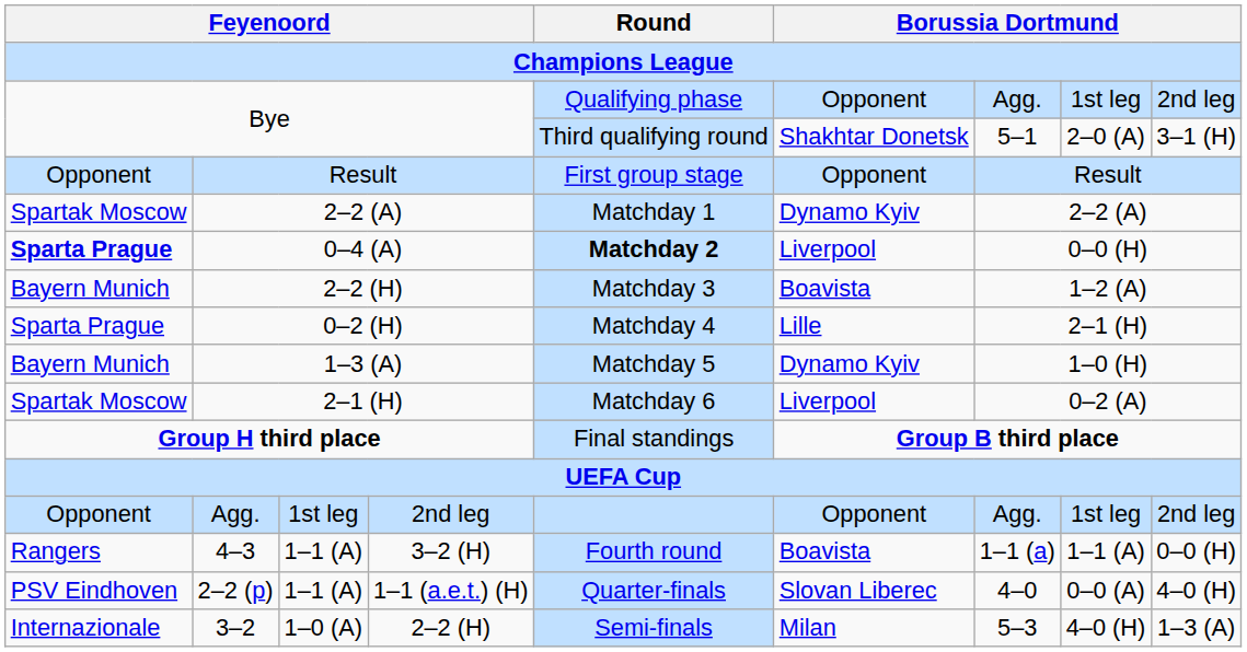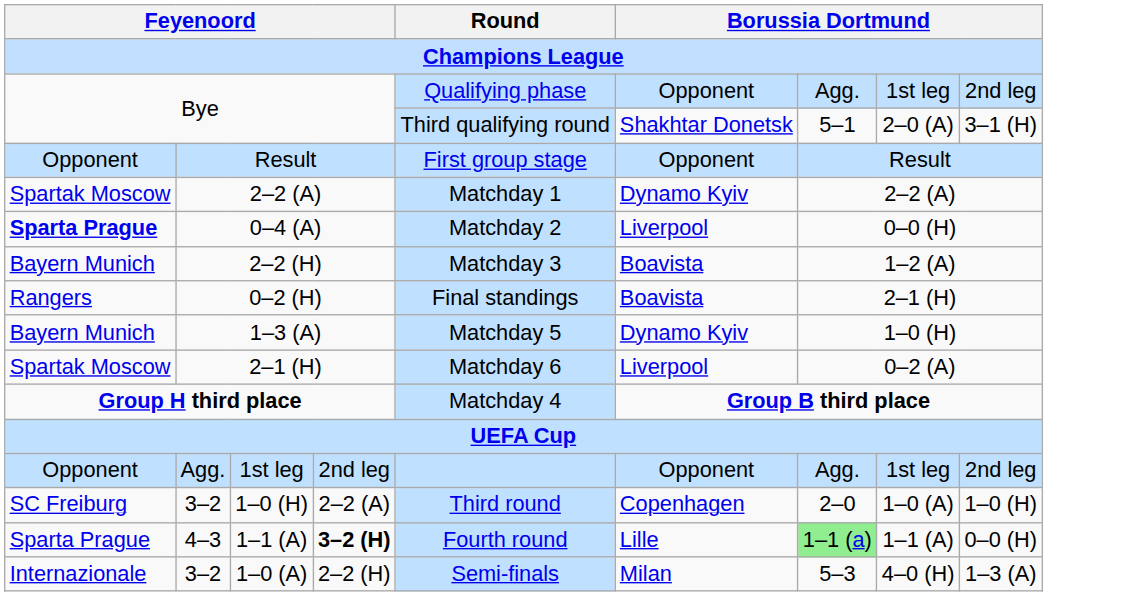 <table class="wikitable" style="text-align:center">
 <tr>
 <th colspan=4> <a href='#'>Feyenoord</a></th>
 <th>Round</th>
 <th colspan=4> <a href='#'>Borussia Dortmund</a></th>
 </tr>
 <tr bgcolor=#c1e0ff>
 <td colspan=9><strong><a href='#'>Champions League</a></strong></td>
 </tr>
 <tr>
 <td colspan=4 rowspan=2>Bye</td>
 <td bgcolor=#cle0ff><a href='#'>Qualifying phase</a></td>
 <td bgcolor=#cle0ff>Opponent</td>
 <td bgcolor=#cle0ff>Agg.</td>
 <td bgcolor=#cle0ff>1st leg</td>
 <td bgcolor=#cle0ff>2nd leg</td>
 </tr>
 <tr>
 <td bgcolor=#cle0ff>Third qualifying round</td>
 <td align=left> <a href='#'>Shakhtar Donetsk</a></td>
 <td>5–1</td>
 <td>2–0 (A)</td>
 <td>3–1 (H)</td>
 </tr>
 <tr bgcolor=#cle0ff>
 <td>Opponent</td>
 <td colspan=3>Result</td>
 <td><a href='#'>First group stage</a></td>
 <td>Opponent</td>
 <td colspan=3>Result</td>
 </tr>
 <tr>
 <td align=left> <a href='#'>Spartak Moscow</a></td>
 <td colspan=3>2–2 (A)</td>
 <td bgcolor=#cle0ff>Matchday 1</td>
 <td align=left> <a href='#'>Dynamo Kyiv</a></td>
 <td colspan=3>2–2 (A)</td>
 </tr>
 <tr>
 <td align=left><strong> <a href='#'>Sparta Prague</a></strong></td>
 <td colspan=3>0–4 (A)</td>
-<td bgcolor=#cle0ff><strong>Matchday 2</strong></td>
+<td bgcolor=#cle0ff>Matchday 2</td>
 <td align=left> <a href='#'>Liverpool</a></td>
 <td colspan=3>0–0 (H)</td>
 </tr>
 <tr>
 <td align=left> <a href='#'>Bayern Munich</a></td>
 <td colspan=3>2–2 (H)</td>
 <td bgcolor=#cle0ff>Matchday 3</td>
 <td align=left> <a href='#'>Boavista</a></td>
 <td colspan=3>1–2 (A)</td>
 </tr>
 <tr>
-<td align=left> <a href='#'>Sparta Prague</a></td>
+<td align=left> <a href='#'>Rangers</a></td>
 <td colspan=3>0–2 (H)</td>
-<td bgcolor=#cle0ff>Matchday 4</td>
-<td align=left> <a href='#'>Lille</a></td>
+<td bgcolor=#cle0ff>Final standings</td>
+<td align=left> <a href='#'>Boavista</a></td>
 <td colspan=3>2–1 (H)</td>
 </tr>
 <tr>
 <td align=left> <a href='#'>Bayern Munich</a></td>
 <td colspan=3>1–3 (A)</td>
 <td bgcolor=#cle0ff>Matchday 5</td>
 <td align=left> <a href='#'>Dynamo Kyiv</a></td>
 <td colspan=3>1–0 (H)</td>
 </tr>
 <tr>
 <td align=left> <a href='#'>Spartak Moscow</a></td>
 <td colspan=3>2–1 (H)</td>
 <td bgcolor=#cle0ff>Matchday 6</td>
 <td align=left> <a href='#'>Liverpool</a></td>
 <td colspan=3>0–2 (A)</td>
 </tr>
 <tr>
 <td colspan=4 align=center valign=top><strong><a href='#'>Group H</a> third place</strong><br></td>
-<td bgcolor=#cle0ff>Final standings</td>
+<td bgcolor=#cle0ff>Matchday 4</td>
 <td colspan=4 align=center valign=top><strong><a href='#'>Group B</a> third place</strong><br></td>
 </tr>
 <tr bgcolor=#cle0ff>
 <td colspan=9><strong><a href='#'>UEFA Cup</a></strong></td>
 </tr>
 <tr bgcolor=#cle0ff>
 <td>Opponent</td>
 <td>Agg.</td>
 <td>1st leg</td>
 <td>2nd leg</td>
 <td></td>
 <td>Opponent</td>
 <td>Agg.</td>
 <td>1st leg</td>
 <td>2nd leg</td>
 </tr>
 <tr>
-<td align=left> <a href='#'>Rangers</a></td>
+<td align=left> <a href='#'>SC Freiburg</a></td>
+<td>3–2</td>
+<td>1–0 (H)</td>
+<td>2–2 (A)</td>
+<td bgcolor=#cle0ff><a href='#'>Third round</a></td>
+<td align=left> <a href='#'>Copenhagen</a></td>
+<td>2–0</td>
+<td>1–0 (A)</td>
+<td>1–0 (H)</td>
+</tr>
+<tr>
+<td align=left> <a href='#'>Sparta Prague</a></td>
 <td>4–3</td>
 <td>1–1 (A)</td>
-<td>3–2 (H)</td>
+<td><strong>3–2 (H)</strong></td>
 <td bgcolor=#cle0ff><a href='#'>Fourth round</a></td>
-<td align=left> <a href='#'>Boavista</a></td>
-<td>1–1 (<a href='#'>a</a>)</td>
+<td align=left> <a href='#'>Lille</a></td>
+<td style="background: lightgreen;">1–1 (<a href='#'>a</a>)</td>
 <td>1–1 (A)</td>
 <td>0–0 (H)</td>
-</tr>
-<tr>
-<td align=left> <a href='#'>PSV Eindhoven</a></td>
-<td>2–2 (<a href='#'>p</a>)</td>
-<td>1–1 (A)</td>
-<td>1–1 (<a href='#'>a.e.t.</a>) (H)</td>
-<td bgcolor=#cle0ff><a href='#'>Quarter-finals</a></td>
-<td align=left> <a href='#'>Slovan Liberec</a></td>
-<td>4–0</td>
-<td>0–0 (A)</td>
-<td>4–0 (H)</td>
 </tr>
 <tr>
 <td align=left> <a href='#'>Internazionale</a></td>
 <td>3–2</td>
 <td>1–0 (A)</td>
 <td>2–2 (H)</td>
 <td bgcolor=#cle0ff><a href='#'>Semi-finals</a></td>
 <td align=left> <a href='#'>Milan</a></td>
 <td>5–3</td>
 <td>4–0 (H)</td>
 <td>1–3 (A)</td>
 </tr>
 </table>
